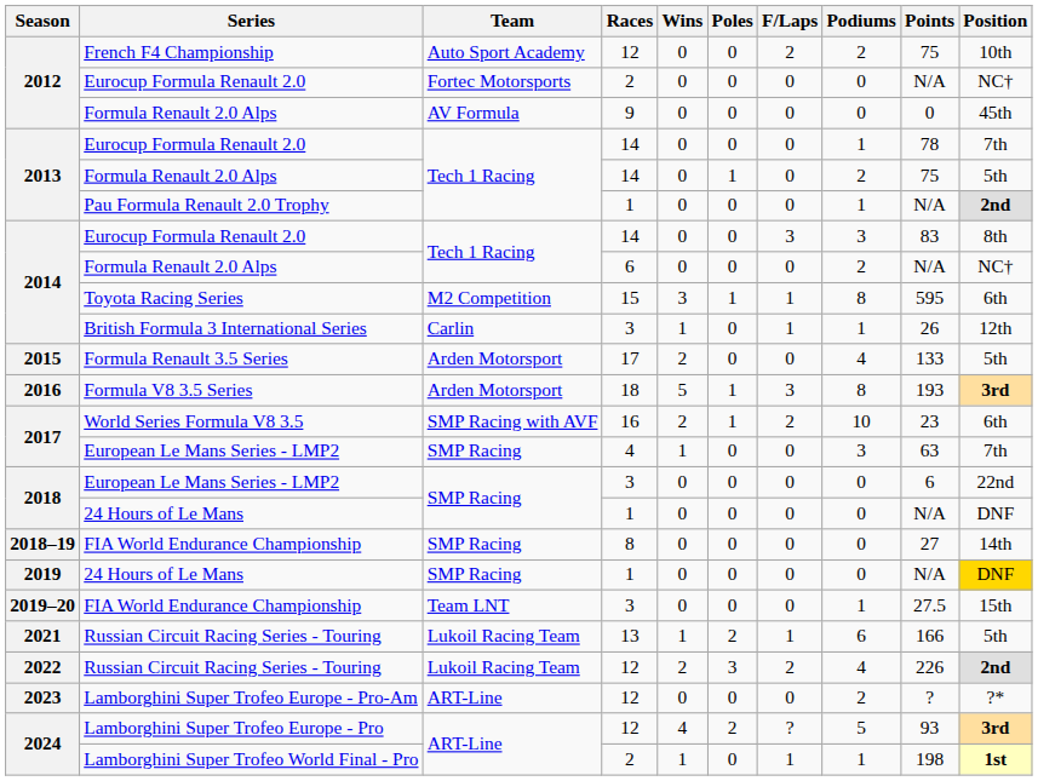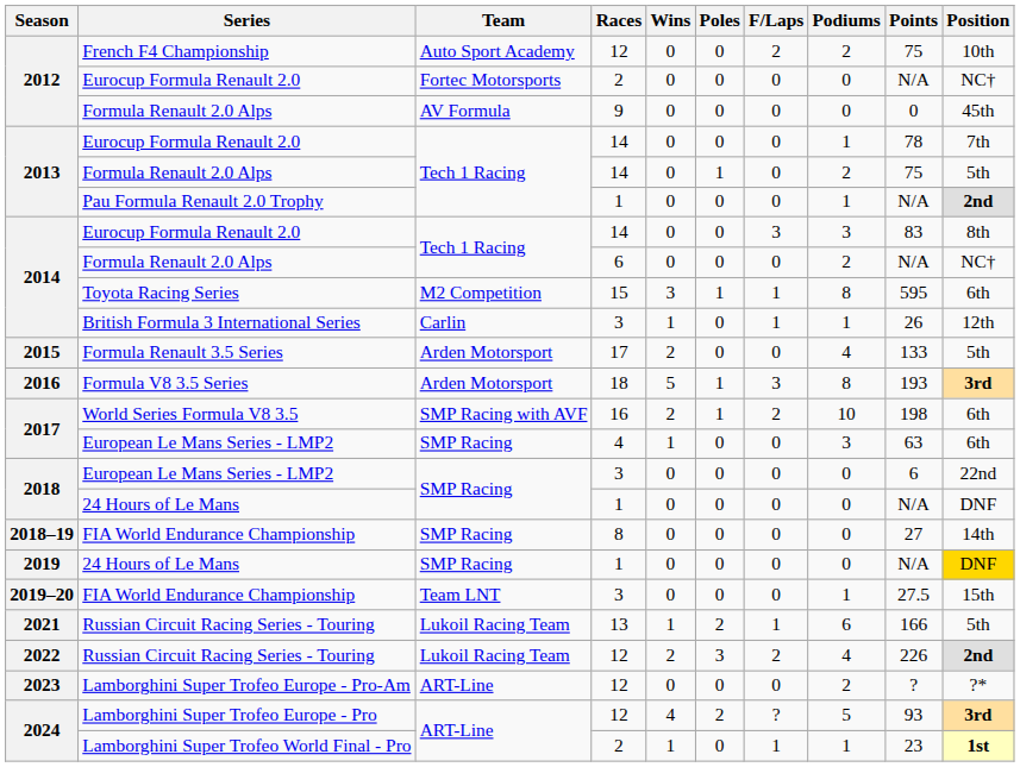 <table class="wikitable" style="font-size: 90%; text-align:center">
 <tr>
 <th>Season</th>
 <th>Series</th>
 <th>Team</th>
 <th>Races</th>
 <th>Wins</th>
 <th>Poles</th>
 <th>F/Laps</th>
 <th>Podiums</th>
 <th>Points</th>
 <th>Position</th>
 </tr>
 <tr>
 <th rowspan=3>2012</th>
 <td align=left><a href='#'>French F4 Championship</a></td>
 <td align=left><a href='#'>Auto Sport Academy</a></td>
 <td>12</td>
 <td>0</td>
 <td>0</td>
 <td>2</td>
 <td>2</td>
 <td>75</td>
 <td>10th</td>
 </tr>
 <tr>
 <td align=left><a href='#'>Eurocup Formula Renault 2.0</a></td>
 <td align=left><a href='#'>Fortec Motorsports</a></td>
 <td>2</td>
 <td>0</td>
 <td>0</td>
 <td>0</td>
 <td>0</td>
 <td>N/A</td>
 <td>NC†</td>
 </tr>
 <tr>
 <td align=left><a href='#'>Formula Renault 2.0 Alps</a></td>
 <td align=left><a href='#'>AV Formula</a></td>
 <td>9</td>
 <td>0</td>
 <td>0</td>
 <td>0</td>
 <td>0</td>
 <td>0</td>
 <td>45th</td>
 </tr>
 <tr>
 <th rowspan=3>2013</th>
 <td align=left><a href='#'>Eurocup Formula Renault 2.0</a></td>
 <td rowspan=3 align=left><a href='#'>Tech 1 Racing</a></td>
 <td>14</td>
 <td>0</td>
 <td>0</td>
 <td>0</td>
 <td>1</td>
 <td>78</td>
 <td>7th</td>
 </tr>
 <tr>
 <td align=left><a href='#'>Formula Renault 2.0 Alps</a></td>
 <td>14</td>
 <td>0</td>
 <td>1</td>
 <td>0</td>
 <td>2</td>
 <td>75</td>
 <td>5th</td>
 </tr>
 <tr>
 <td align=left><a href='#'>Pau Formula Renault 2.0 Trophy</a></td>
 <td>1</td>
 <td>0</td>
 <td>0</td>
 <td>0</td>
 <td>1</td>
 <td>N/A</td>
 <td style="background:#DFDFDF;"><strong>2nd</strong></td>
 </tr>
 <tr>
 <th rowspan=4>2014</th>
 <td align=left><a href='#'>Eurocup Formula Renault 2.0</a></td>
 <td rowspan=2 align=left><a href='#'>Tech 1 Racing</a></td>
 <td>14</td>
 <td>0</td>
 <td>0</td>
 <td>3</td>
 <td>3</td>
 <td>83</td>
 <td>8th</td>
 </tr>
 <tr>
 <td align=left><a href='#'>Formula Renault 2.0 Alps</a></td>
 <td>6</td>
 <td>0</td>
 <td>0</td>
 <td>0</td>
 <td>2</td>
 <td>N/A</td>
 <td>NC†</td>
 </tr>
 <tr>
 <td align=left><a href='#'>Toyota Racing Series</a></td>
 <td align=left><a href='#'>M2 Competition</a></td>
 <td>15</td>
 <td>3</td>
 <td>1</td>
 <td>1</td>
 <td>8</td>
 <td>595</td>
 <td>6th</td>
 </tr>
 <tr>
 <td align=left><a href='#'>British Formula 3 International Series</a></td>
 <td align=left><a href='#'>Carlin</a></td>
 <td>3</td>
 <td>1</td>
 <td>0</td>
 <td>1</td>
 <td>1</td>
 <td>26</td>
 <td>12th</td>
 </tr>
 <tr>
 <th>2015</th>
 <td align=left><a href='#'>Formula Renault 3.5 Series</a></td>
 <td align=left><a href='#'>Arden Motorsport</a></td>
 <td>17</td>
 <td>2</td>
 <td>0</td>
 <td>0</td>
 <td>4</td>
 <td>133</td>
 <td>5th</td>
 </tr>
 <tr>
 <th>2016</th>
 <td align=left><a href='#'>Formula V8 3.5 Series</a></td>
 <td align=left><a href='#'>Arden Motorsport</a></td>
 <td>18</td>
 <td>5</td>
 <td>1</td>
 <td>3</td>
 <td>8</td>
 <td>193</td>
 <td style="background:#FFDF9F;"><strong>3rd</strong></td>
 </tr>
 <tr>
 <th rowspan=2>2017</th>
 <td align=left><a href='#'>World Series Formula V8 3.5</a></td>
 <td align=left><a href='#'>SMP Racing with AVF</a></td>
 <td>16</td>
 <td>2</td>
 <td>1</td>
 <td>2</td>
 <td>10</td>
-<td>23</td>
+<td>198</td>
 <td>6th</td>
 </tr>
 <tr>
 <td align=left><a href='#'>European Le Mans Series - LMP2</a></td>
 <td align=left><a href='#'>SMP Racing</a></td>
 <td>4</td>
 <td>1</td>
 <td>0</td>
 <td>0</td>
 <td>3</td>
 <td>63</td>
-<td>7th</td>
+<td>6th</td>
 </tr>
 <tr>
 <th rowspan=2>2018</th>
 <td align=left><a href='#'>European Le Mans Series - LMP2</a></td>
 <td align=left rowspan=2><a href='#'>SMP Racing</a></td>
 <td>3</td>
 <td>0</td>
 <td>0</td>
 <td>0</td>
 <td>0</td>
 <td>6</td>
 <td>22nd</td>
 </tr>
 <tr>
 <td align=left><a href='#'>24 Hours of Le Mans</a></td>
 <td>1</td>
 <td>0</td>
 <td>0</td>
 <td>0</td>
 <td>0</td>
 <td>N/A</td>
 <td>DNF</td>
 </tr>
 <tr>
 <th>2018–19</th>
 <td align=left><a href='#'>FIA World Endurance Championship</a></td>
 <td align=left><a href='#'>SMP Racing</a></td>
 <td>8</td>
 <td>0</td>
 <td>0</td>
 <td>0</td>
 <td>0</td>
 <td>27</td>
 <td>14th</td>
 </tr>
 <tr>
 <th>2019</th>
 <td align=left><a href='#'>24 Hours of Le Mans</a></td>
 <td align=left><a href='#'>SMP Racing</a></td>
 <td>1</td>
 <td>0</td>
 <td>0</td>
 <td>0</td>
 <td>0</td>
 <td>N/A</td>
 <td style="background: gold;">DNF</td>
 </tr>
 <tr>
 <th>2019–20</th>
 <td align=left><a href='#'>FIA World Endurance Championship</a></td>
 <td align=left><a href='#'>Team LNT</a></td>
 <td>3</td>
 <td>0</td>
 <td>0</td>
 <td>0</td>
 <td>1</td>
 <td>27.5</td>
 <td>15th</td>
 </tr>
 <tr>
 <th>2021</th>
 <td align=left><a href='#'>Russian Circuit Racing Series - Touring</a></td>
 <td align=left><a href='#'>Lukoil Racing Team</a></td>
 <td>13</td>
 <td>1</td>
 <td>2</td>
 <td>1</td>
 <td>6</td>
 <td>166</td>
 <td>5th</td>
 </tr>
 <tr>
 <th>2022</th>
 <td align=left><a href='#'>Russian Circuit Racing Series - Touring</a></td>
 <td align=left><a href='#'>Lukoil Racing Team</a></td>
 <td>12</td>
 <td>2</td>
 <td>3</td>
 <td>2</td>
 <td>4</td>
 <td>226</td>
 <td style="background:#DFDFDF;"><strong>2nd</strong></td>
 </tr>
 <tr>
 <th>2023</th>
 <td align=left><a href='#'>Lamborghini Super Trofeo Europe - Pro-Am</a></td>
 <td align=left><a href='#'>ART-Line</a></td>
 <td>12</td>
 <td>0</td>
 <td>0</td>
 <td>0</td>
 <td>2</td>
 <td>?</td>
 <td>?*</td>
 </tr>
 <tr>
 <th rowspan=2>2024</th>
 <td align=left><a href='#'>Lamborghini Super Trofeo Europe - Pro</a></td>
 <td rowspan=2 align=left><a href='#'>ART-Line</a></td>
 <td>12</td>
 <td>4</td>
 <td>2</td>
 <td>?</td>
 <td>5</td>
 <td>93</td>
 <td style="background:#FFDF9F;"><strong>3rd</strong></td>
 </tr>
 <tr>
 <td align=left><a href='#'>Lamborghini Super Trofeo World Final - Pro</a></td>
 <td>2</td>
 <td>1</td>
 <td>0</td>
 <td>1</td>
 <td>1</td>
-<td>198</td>
+<td>23</td>
 <td style="background:#FFFFBF;"><strong>1st</strong></td>
 </tr>
 </table>
